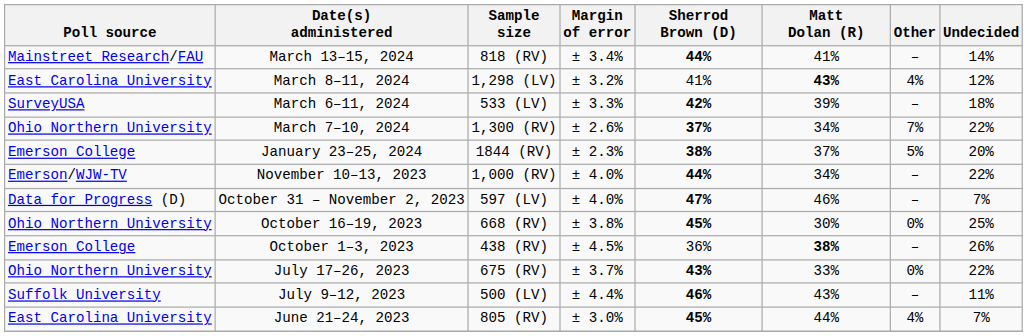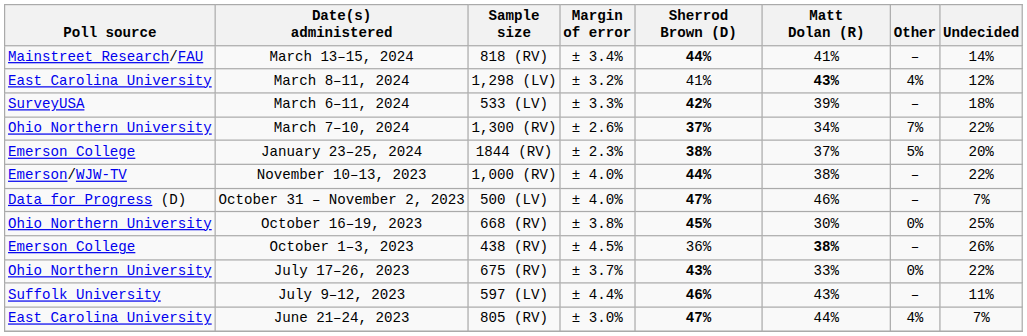 <table class="wikitable" style="font-size:90%;text-align:center;">
 <tr style="vertical-align:bottom">
 <th>Poll source</th>
 <th>Date(s)<br>administered</th>
 <th>Sample<br>size</th>
 <th>Margin<br>of error</th>
 <th style="width:100px;">Sherrod<br>Brown (D)</th>
 <th style="width:100px;">Matt<br>Dolan (R)</th>
 <th>Other</th>
 <th>Undecided</th>
 </tr>
 <tr>
 <td style="text-align:left;"><a href='#'>Mainstreet Research</a>/<a href='#'>FAU</a></td>
 <td data-sort-value=2024-03-16>March 13–15, 2024</td>
 <td>818 (RV)</td>
 <td>± 3.4%</td>
 <td><strong>44%</strong></td>
 <td>41%</td>
 <td>–</td>
 <td>14%</td>
 </tr>
 <tr>
 <td style="text-align:left;"><a href='#'>East Carolina University</a></td>
 <td>March 8–11, 2024</td>
 <td>1,298 (LV)</td>
 <td>± 3.2%</td>
 <td>41%</td>
 <td><strong>43%</strong></td>
 <td>4%</td>
 <td>12%</td>
 </tr>
 <tr>
 <td style="text-align:left;"><a href='#'>SurveyUSA</a></td>
 <td>March 6–11, 2024</td>
 <td>533 (LV)</td>
 <td>± 3.3%</td>
 <td><strong>42%</strong></td>
 <td>39%</td>
 <td>–</td>
 <td>18%</td>
 </tr>
 <tr>
 <td style="text-align:left;"><a href='#'>Ohio Northern University</a></td>
 <td>March 7–10, 2024</td>
 <td>1,300 (RV)</td>
 <td>± 2.6%</td>
 <td><strong>37%</strong></td>
 <td>34%</td>
 <td>7%</td>
 <td>22%</td>
 </tr>
 <tr>
 <td style="text-align:left;"><a href='#'>Emerson College</a></td>
 <td>January 23–25, 2024</td>
 <td>1844 (RV)</td>
 <td>± 2.3%</td>
 <td><strong>38%</strong></td>
 <td>37%</td>
 <td>5%</td>
 <td>20%</td>
 </tr>
 <tr>
 <td style="text-align:left;"><a href='#'>Emerson</a>/<a href='#'>WJW-TV</a></td>
 <td data-sort-value="2023-11-13">November 10–13, 2023</td>
 <td>1,000 (RV)</td>
 <td>± 4.0%</td>
 <td><strong>44%</strong></td>
-<td>34%</td>
+<td>38%</td>
 <td>–</td>
 <td>22%</td>
 </tr>
 <tr>
 <td style="text-align:left;"><a href='#'>Data for Progress</a> (D)</td>
 <td data-sort-value="2023-11-09">October 31 – November 2, 2023</td>
-<td>597 (LV)</td>
+<td>500 (LV)</td>
 <td>± 4.0%</td>
 <td><strong>47%</strong></td>
 <td>46%</td>
 <td>–</td>
 <td>7%</td>
 </tr>
 <tr>
 <td style="text-align:left;"><a href='#'>Ohio Northern University</a></td>
 <td>October 16–19, 2023</td>
 <td>668 (RV)</td>
 <td>± 3.8%</td>
 <td><strong>45%</strong></td>
 <td>30%</td>
 <td>0%</td>
 <td>25%</td>
 </tr>
 <tr>
 <td style="text-align:left;"><a href='#'>Emerson College</a></td>
 <td>October 1–3, 2023</td>
 <td>438 (RV)</td>
 <td>± 4.5%</td>
 <td>36%</td>
 <td><strong>38%</strong></td>
 <td>–</td>
 <td>26%</td>
 </tr>
 <tr>
 <td style="text-align:left;"><a href='#'>Ohio Northern University</a></td>
 <td>July 17–26, 2023</td>
 <td>675 (RV)</td>
 <td>± 3.7%</td>
 <td><strong>43%</strong></td>
 <td>33%</td>
 <td>0%</td>
 <td>22%</td>
 </tr>
 <tr>
 <td style="text-align:left;"><a href='#'>Suffolk University</a></td>
 <td>July 9–12, 2023</td>
-<td>500 (LV)</td>
+<td>597 (LV)</td>
 <td>± 4.4%</td>
 <td><strong>46%</strong></td>
 <td>43%</td>
 <td>–</td>
 <td>11%</td>
 </tr>
 <tr>
 <td style="text-align:left;"><a href='#'>East Carolina University</a></td>
 <td>June 21–24, 2023</td>
 <td>805 (RV)</td>
 <td>± 3.0%</td>
-<td><strong>45%</strong></td>
+<td><strong>47%</strong></td>
 <td>44%</td>
 <td>4%</td>
 <td>7%</td>
 </tr>
 <tr>
 </tr>
 </table>
